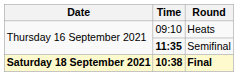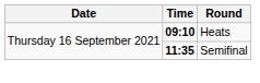 <table class="wikitable">
 <tr>
 <th>Date</th>
 <th>Time</th>
 <th>Round</th>
 </tr>
 <tr>
 <td rowspan=2>Thursday 16 September 2021</td>
-<td>09:10</td>
+<td><strong>09:10</strong></td>
 <td>Heats</td>
 </tr>
 <tr>
 <td><strong>11:35</strong></td>
 <td>Semifinal</td>
 </tr>
-<tr>
-<td style=background:lemonchiffon><strong>Saturday 18 September 2021</strong></td>
-<td style=background:lemonchiffon><strong>10:38</strong></td>
-<td style=background:lemonchiffon><strong>Final</strong></td>
-</tr>
 </table>
